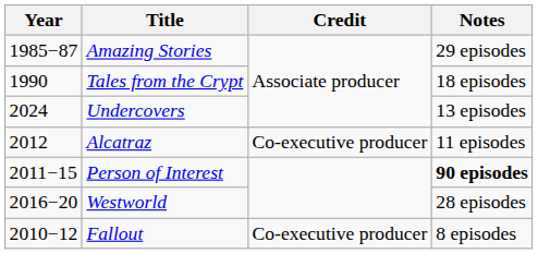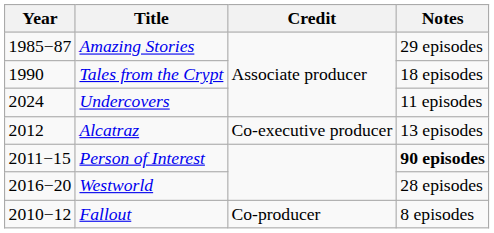 <table class="wikitable">
 <tr>
 <th>Year</th>
 <th>Title</th>
 <th>Credit</th>
 <th>Notes</th>
 </tr>
 <tr>
 <td>1985−87</td>
 <td><em><a href='#'>Amazing Stories</a></em></td>
 <td rowspan=3>Associate producer</td>
 <td>29 episodes</td>
 </tr>
 <tr>
 <td>1990</td>
 <td><em><a href='#'>Tales from the Crypt</a></em></td>
 <td>18 episodes</td>
 </tr>
 <tr>
 <td>2024</td>
 <td><em><a href='#'>Undercovers</a></em></td>
-<td>13 episodes</td>
+<td>11 episodes</td>
 </tr>
 <tr>
 <td>2012</td>
 <td><em><a href='#'>Alcatraz</a></em></td>
 <td>Co-executive producer</td>
-<td>11 episodes</td>
+<td>13 episodes</td>
 </tr>
 <tr>
 <td>2011−15</td>
 <td><em><a href='#'>Person of Interest</a></em></td>
 <td rowspan=2></td>
 <td><strong>90 episodes</strong></td>
 </tr>
 <tr>
 <td>2016−20</td>
 <td><em><a href='#'>Westworld</a></em></td>
 <td>28 episodes</td>
 </tr>
 <tr>
 <td>2010−12</td>
 <td><em><a href='#'>Fallout</a></em></td>
-<td>Co-executive producer</td>
+<td>Co-producer</td>
 <td>8 episodes</td>
 </tr>
 </table>
